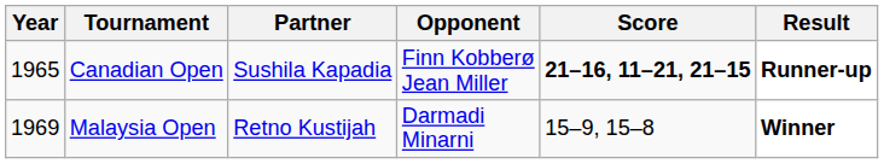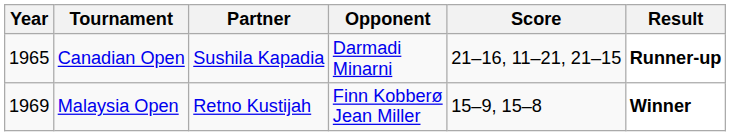 <table class="sortable wikitable" style="font-size: 90%;">
 <tr>
 <th>Year</th>
 <th>Tournament</th>
 <th>Partner</th>
 <th>Opponent</th>
 <th>Score</th>
 <th>Result</th>
 </tr>
 <tr>
 <td align="center">1965</td>
 <td align="left"><a href='#'>Canadian Open</a></td>
 <td align="left"> <a href='#'>Sushila Kapadia</a></td>
-<td align="left"> <a href='#'>Finn Kobberø</a><br> <a href='#'>Jean Miller</a></td>
-<td align="left"><strong>21–16, 11–21, 21–15</strong></td>
+<td align="left"> <a href='#'>Darmadi</a><br> <a href='#'>Minarni</a></td>
+<td align="left">21–16, 11–21, 21–15</td>
 <td style="text-align:left; background:white"> <strong>Runner-up</strong></td>
 </tr>
 <tr>
 <td align="center">1969</td>
 <td align="left"><a href='#'>Malaysia Open</a></td>
 <td align="left"> <a href='#'>Retno Kustijah</a></td>
-<td align="left"> <a href='#'>Darmadi</a><br> <a href='#'>Minarni</a></td>
+<td align="left"> <a href='#'>Finn Kobberø</a><br> <a href='#'>Jean Miller</a></td>
 <td align="left">15–9, 15–8</td>
 <td style="text-align:left; background:white"> <strong>Winner</strong></td>
 </tr>
 </table>
